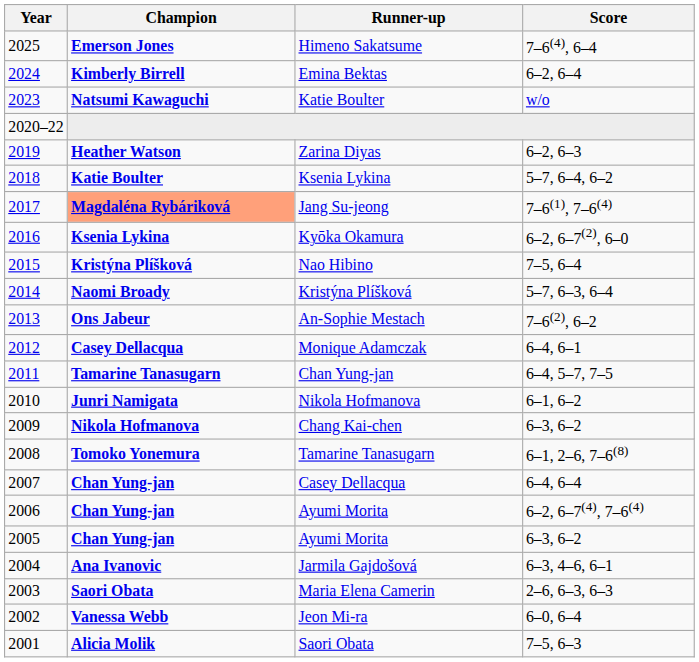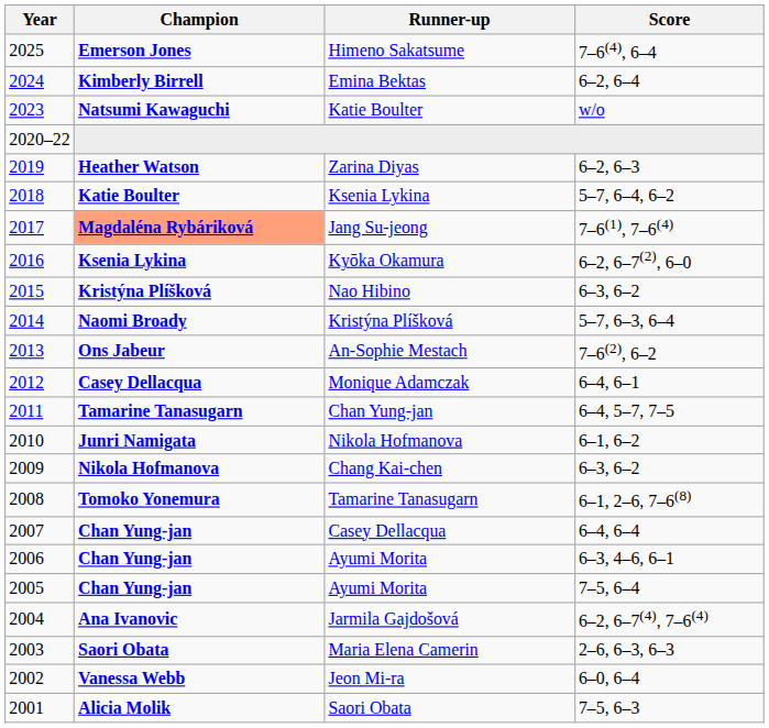 <table class="wikitable" style="font-size:90%">
 <tr>
 <th>Year</th>
 <th width="200">Champion</th>
 <th width="200">Runner-up</th>
 <th width="150">Score</th>
 </tr>
 <tr>
 <td>2025</td>
 <td> <strong><a href='#'>Emerson Jones</a></strong></td>
 <td> <a href='#'>Himeno Sakatsume</a></td>
 <td>7–6<sup>(4)</sup>, 6–4</td>
 </tr>
 <tr>
 <td><a href='#'>2024</a></td>
 <td> <strong><a href='#'>Kimberly Birrell</a></strong></td>
 <td> <a href='#'>Emina Bektas</a></td>
 <td>6–2, 6–4</td>
 </tr>
 <tr>
 <td><a href='#'>2023</a></td>
 <td> <strong><a href='#'>Natsumi Kawaguchi</a></strong></td>
 <td> <a href='#'>Katie Boulter</a></td>
 <td><a href='#'>w/o</a></td>
 </tr>
 <tr>
 <td>2020–22</td>
 <td colspan=3 bgcolor="#ededed"></td>
 </tr>
 <tr>
 <td><a href='#'>2019</a></td>
 <td> <strong><a href='#'>Heather Watson</a></strong></td>
 <td> <a href='#'>Zarina Diyas</a></td>
 <td>6–2, 6–3</td>
 </tr>
 <tr>
 <td><a href='#'>2018</a></td>
 <td> <strong><a href='#'>Katie Boulter</a></strong></td>
 <td> <a href='#'>Ksenia Lykina</a></td>
 <td>5–7, 6–4, 6–2</td>
 </tr>
 <tr>
 <td><a href='#'>2017</a></td>
 <td style="background: lightsalmon;"> <strong><a href='#'>Magdaléna Rybáriková</a></strong></td>
 <td> <a href='#'>Jang Su-jeong</a></td>
 <td>7–6<sup>(1)</sup>, 7–6<sup>(4)</sup></td>
 </tr>
 <tr>
 <td><a href='#'>2016</a></td>
 <td> <strong><a href='#'>Ksenia Lykina</a></strong></td>
 <td> <a href='#'>Kyōka Okamura</a></td>
 <td>6–2, 6–7<sup>(2)</sup>, 6–0</td>
 </tr>
 <tr>
 <td><a href='#'>2015</a></td>
 <td> <strong><a href='#'>Kristýna Plíšková</a></strong></td>
 <td> <a href='#'>Nao Hibino</a></td>
-<td>7–5, 6–4</td>
+<td>6–3, 6–2</td>
 </tr>
 <tr>
 <td><a href='#'>2014</a></td>
 <td> <strong><a href='#'>Naomi Broady</a></strong></td>
 <td> <a href='#'>Kristýna Plíšková</a></td>
 <td>5–7, 6–3, 6–4</td>
 </tr>
 <tr>
 <td><a href='#'>2013</a></td>
 <td> <strong><a href='#'>Ons Jabeur</a></strong></td>
 <td> <a href='#'>An-Sophie Mestach</a></td>
 <td>7–6<sup>(2)</sup>, 6–2</td>
 </tr>
 <tr>
 <td><a href='#'>2012</a></td>
 <td> <strong><a href='#'>Casey Dellacqua</a></strong></td>
 <td> <a href='#'>Monique Adamczak</a></td>
 <td>6–4, 6–1</td>
 </tr>
 <tr>
 <td><a href='#'>2011</a></td>
 <td> <strong><a href='#'>Tamarine Tanasugarn</a></strong></td>
 <td> <a href='#'>Chan Yung-jan</a></td>
 <td>6–4, 5–7, 7–5</td>
 </tr>
 <tr>
 <td>2010</td>
 <td> <strong><a href='#'>Junri Namigata</a></strong></td>
 <td> <a href='#'>Nikola Hofmanova</a></td>
 <td>6–1, 6–2</td>
 </tr>
 <tr>
 <td>2009</td>
 <td> <strong><a href='#'>Nikola Hofmanova</a></strong></td>
 <td> <a href='#'>Chang Kai-chen</a></td>
 <td>6–3, 6–2</td>
 </tr>
 <tr>
 <td>2008</td>
 <td> <strong><a href='#'>Tomoko Yonemura</a></strong></td>
 <td> <a href='#'>Tamarine Tanasugarn</a></td>
 <td>6–1, 2–6, 7–6<sup>(8)</sup></td>
 </tr>
 <tr>
 <td>2007</td>
 <td> <strong><a href='#'>Chan Yung-jan</a></strong></td>
 <td> <a href='#'>Casey Dellacqua</a></td>
 <td>6–4, 6–4</td>
 </tr>
 <tr>
 <td>2006</td>
 <td> <strong><a href='#'>Chan Yung-jan</a></strong></td>
 <td> <a href='#'>Ayumi Morita</a></td>
-<td>6–2, 6–7<sup>(4)</sup>, 7–6<sup>(4)</sup></td>
+<td>6–3, 4–6, 6–1</td>
 </tr>
 <tr>
 <td>2005</td>
 <td> <strong><a href='#'>Chan Yung-jan</a></strong></td>
 <td> <a href='#'>Ayumi Morita</a></td>
-<td>6–3, 6–2</td>
+<td>7–5, 6–4</td>
 </tr>
 <tr>
 <td>2004</td>
 <td> <strong><a href='#'>Ana Ivanovic</a></strong></td>
 <td> <a href='#'>Jarmila Gajdošová</a></td>
-<td>6–3, 4–6, 6–1</td>
+<td>6–2, 6–7<sup>(4)</sup>, 7–6<sup>(4)</sup></td>
 </tr>
 <tr>
 <td>2003</td>
 <td> <strong><a href='#'>Saori Obata</a></strong></td>
 <td> <a href='#'>Maria Elena Camerin</a></td>
 <td>2–6, 6–3, 6–3</td>
 </tr>
 <tr>
 <td>2002</td>
 <td> <strong><a href='#'>Vanessa Webb</a></strong></td>
 <td> <a href='#'>Jeon Mi-ra</a></td>
 <td>6–0, 6–4</td>
 </tr>
 <tr>
 <td>2001</td>
 <td> <strong><a href='#'>Alicia Molik</a></strong></td>
 <td> <a href='#'>Saori Obata</a></td>
 <td>7–5, 6–3</td>
 </tr>
 </table>
